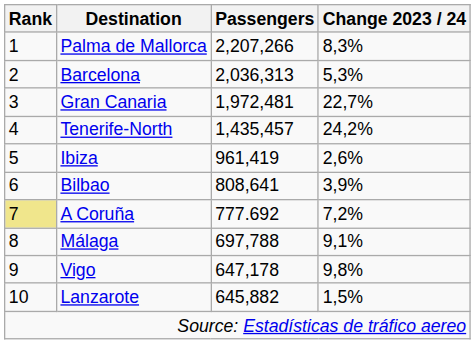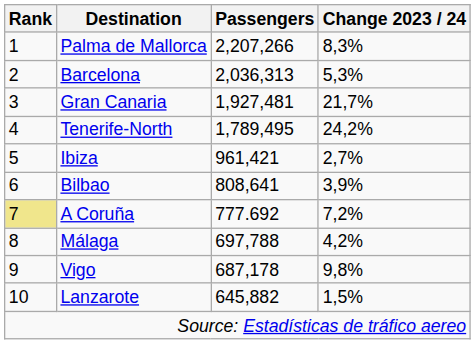 <table class="wikitable" style="font-size: 85%; width:align">
 <tr>
 <th>Rank</th>
 <th>Destination</th>
 <th>Passengers</th>
 <th>Change 2023 / 24</th>
 </tr>
 <tr>
 <td>1</td>
 <td><a href='#'>Palma de Mallorca</a></td>
 <td>2,207,266</td>
 <td> 8,3%</td>
 </tr>
 <tr>
 <td>2</td>
 <td><a href='#'>Barcelona</a></td>
 <td>2,036,313</td>
 <td> 5,3%</td>
 </tr>
 <tr>
 <td>3</td>
 <td><a href='#'>Gran Canaria</a></td>
-<td>1,972,481</td>
-<td> 22,7%</td>
+<td>1,927,481</td>
+<td> 21,7%</td>
 </tr>
 <tr>
 <td>4</td>
 <td><a href='#'>Tenerife-North</a></td>
-<td>1,435,457</td>
+<td>1,789,495</td>
 <td> 24,2%</td>
 </tr>
 <tr>
 <td>5</td>
 <td><a href='#'>Ibiza</a></td>
-<td>961,419</td>
-<td> 2,6%</td>
+<td>961,421</td>
+<td> 2,7%</td>
 </tr>
 <tr>
 <td>6</td>
 <td><a href='#'>Bilbao</a></td>
 <td>808,641</td>
 <td> 3,9%</td>
 </tr>
 <tr>
 <td style="background: khaki;">7</td>
 <td><a href='#'>A Coruña</a></td>
 <td>777.692</td>
 <td> 7,2%</td>
 </tr>
 <tr>
 <td>8</td>
 <td><a href='#'>Málaga</a></td>
 <td>697,788</td>
-<td> 9,1%</td>
+<td> 4,2%</td>
 </tr>
 <tr>
 <td>9</td>
 <td><a href='#'>Vigo</a></td>
-<td>647,178</td>
+<td>687,178</td>
 <td> 9,8%</td>
 </tr>
 <tr>
 <td>10</td>
 <td><a href='#'>Lanzarote</a></td>
 <td>645,882</td>
 <td> 1,5%</td>
 </tr>
 <tr>
 <td colspan="4" style="text-align:right;"><em>Source: <a href='#'>Estadísticas de tráfico aereo</a></em></td>
 </tr>
 </table>
